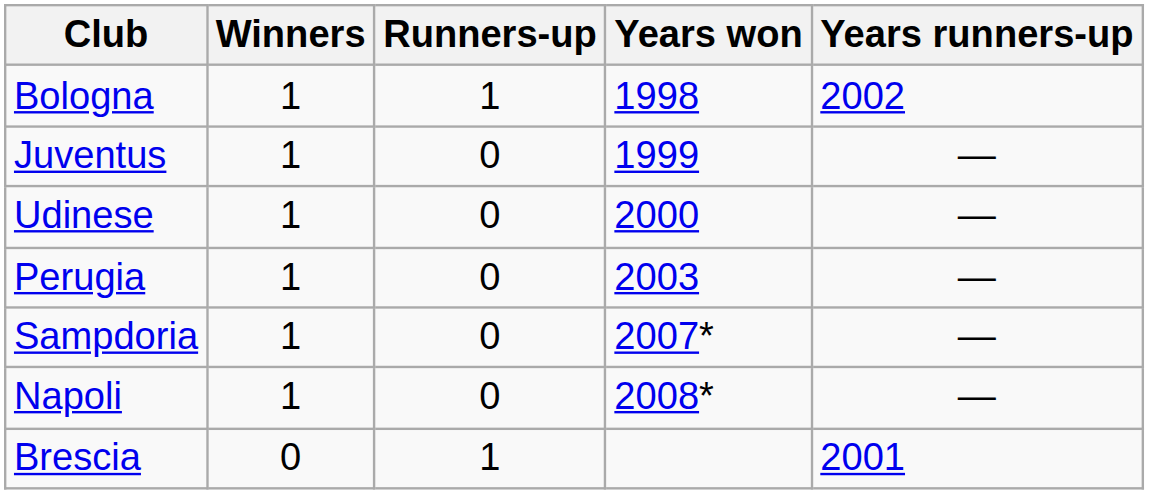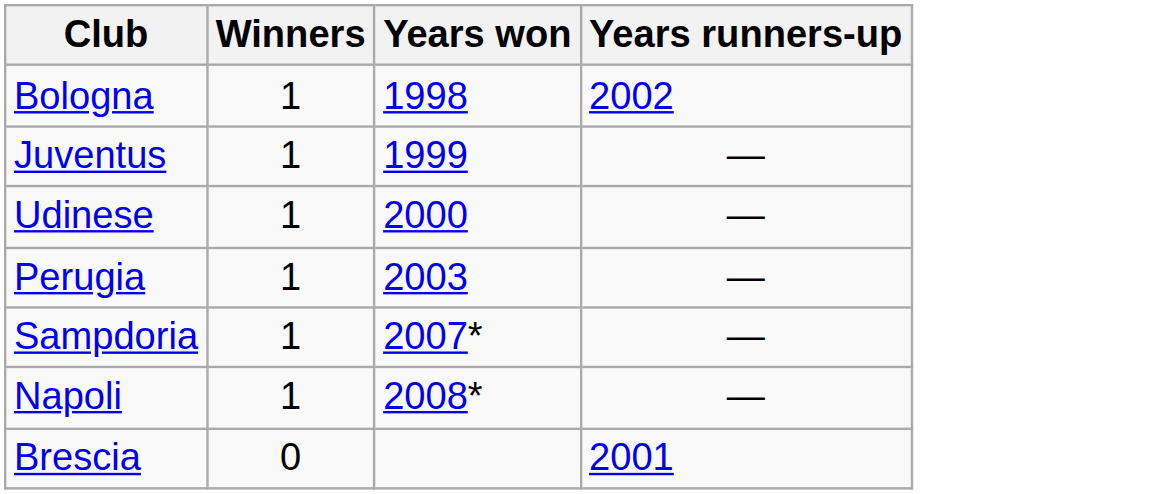 <table class="wikitable sortable">
 <tr>
 <th>Club</th>
 <th>Winners</th>
-<th>Runners-up</th>
 <th class="unsortable">Years won</th>
 <th class="unsortable">Years runners-up</th>
 </tr>
 <tr>
 <td><a href='#'>Bologna</a></td>
-<td align=center>1</td>
 <td align=center>1</td>
 <td><a href='#'>1998</a></td>
 <td><a href='#'>2002</a></td>
 </tr>
 <tr>
 <td><a href='#'>Juventus</a></td>
 <td align=center>1</td>
-<td align=center>0</td>
 <td><a href='#'>1999</a></td>
 <td align=center>—</td>
 </tr>
 <tr>
 <td><a href='#'>Udinese</a></td>
 <td align=center>1</td>
-<td align=center>0</td>
 <td><a href='#'>2000</a></td>
 <td align=center>—</td>
 </tr>
 <tr>
 <td><a href='#'>Perugia</a></td>
 <td align=center>1</td>
-<td align=center>0</td>
 <td><a href='#'>2003</a></td>
 <td align=center>—</td>
 </tr>
 <tr>
 <td><a href='#'>Sampdoria</a></td>
 <td align=center>1</td>
-<td align=center>0</td>
 <td><a href='#'>2007</a>*</td>
 <td align=center>—</td>
 </tr>
 <tr>
 <td><a href='#'>Napoli</a></td>
 <td align=center>1</td>
-<td align=center>0</td>
 <td><a href='#'>2008</a>*</td>
 <td align=center>—</td>
 </tr>
 <tr>
 <td><a href='#'>Brescia</a></td>
 <td align=center>0</td>
-<td align=center>1</td>
 <td></td>
 <td><a href='#'>2001</a></td>
 </tr>
 </table>
